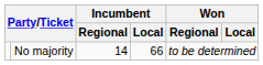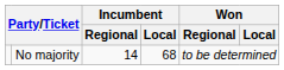 <table class="wikitable" style="text-align:right">
 <tr>
 <th colspan="2" rowspan="2"><a href='#'>Party</a>/<a href='#'>Ticket</a></th>
 <th colspan="2">Incumbent</th>
 <th colspan="4">Won</th>
 </tr>
 <tr>
 <th>Regional</th>
 <th>Local</th>
 <th colspan="2">Regional</th>
 <th colspan="2">Local</th>
 </tr>
 <tr>
 <td></td>
 <td>No majority</td>
 <td>14</td>
-<td>66</td>
+<td>68</td>
 <td colspan="4" style="text-align:center"><em>to be determined</em></td>
 </tr>
 </table>
